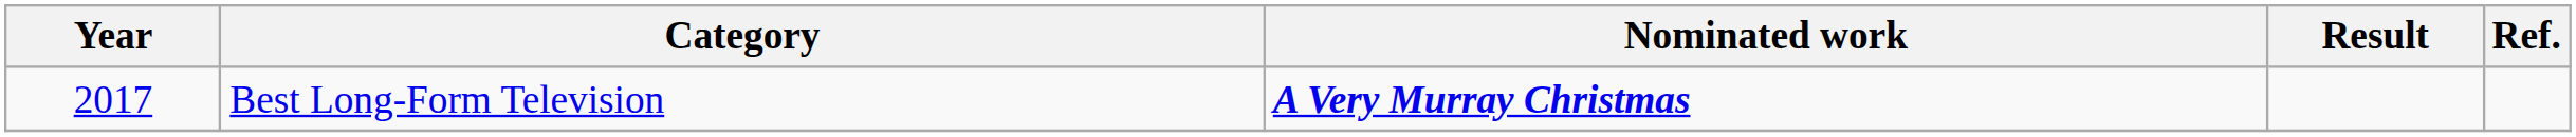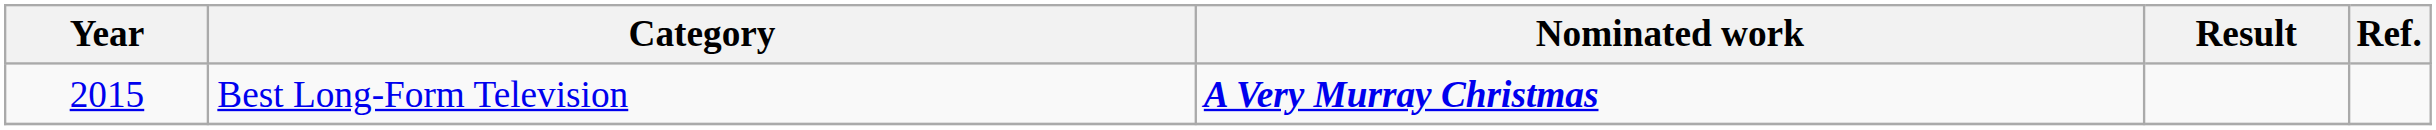 <table class=wikitable>
 <tr>
 <th scope="col" style="width:5em;">Year</th>
 <th scope="col" style="width:26em;">Category</th>
 <th scope="col" style="width:25em;">Nominated work</th>
 <th scope="col" style="width:5em;">Result</th>
 <th>Ref.</th>
 </tr>
 <tr>
-<td style="text-align:center;"><a href='#'>2017</a></td>
+<td style="text-align:center;"><a href='#'>2015</a></td>
 <td><a href='#'>Best Long-Form Television</a></td>
 <td><strong><em><a href='#'>A Very Murray Christmas</a></em></strong></td>
 <td></td>
 <td></td>
 </tr>
 <tr>
 </tr>
 </table>
